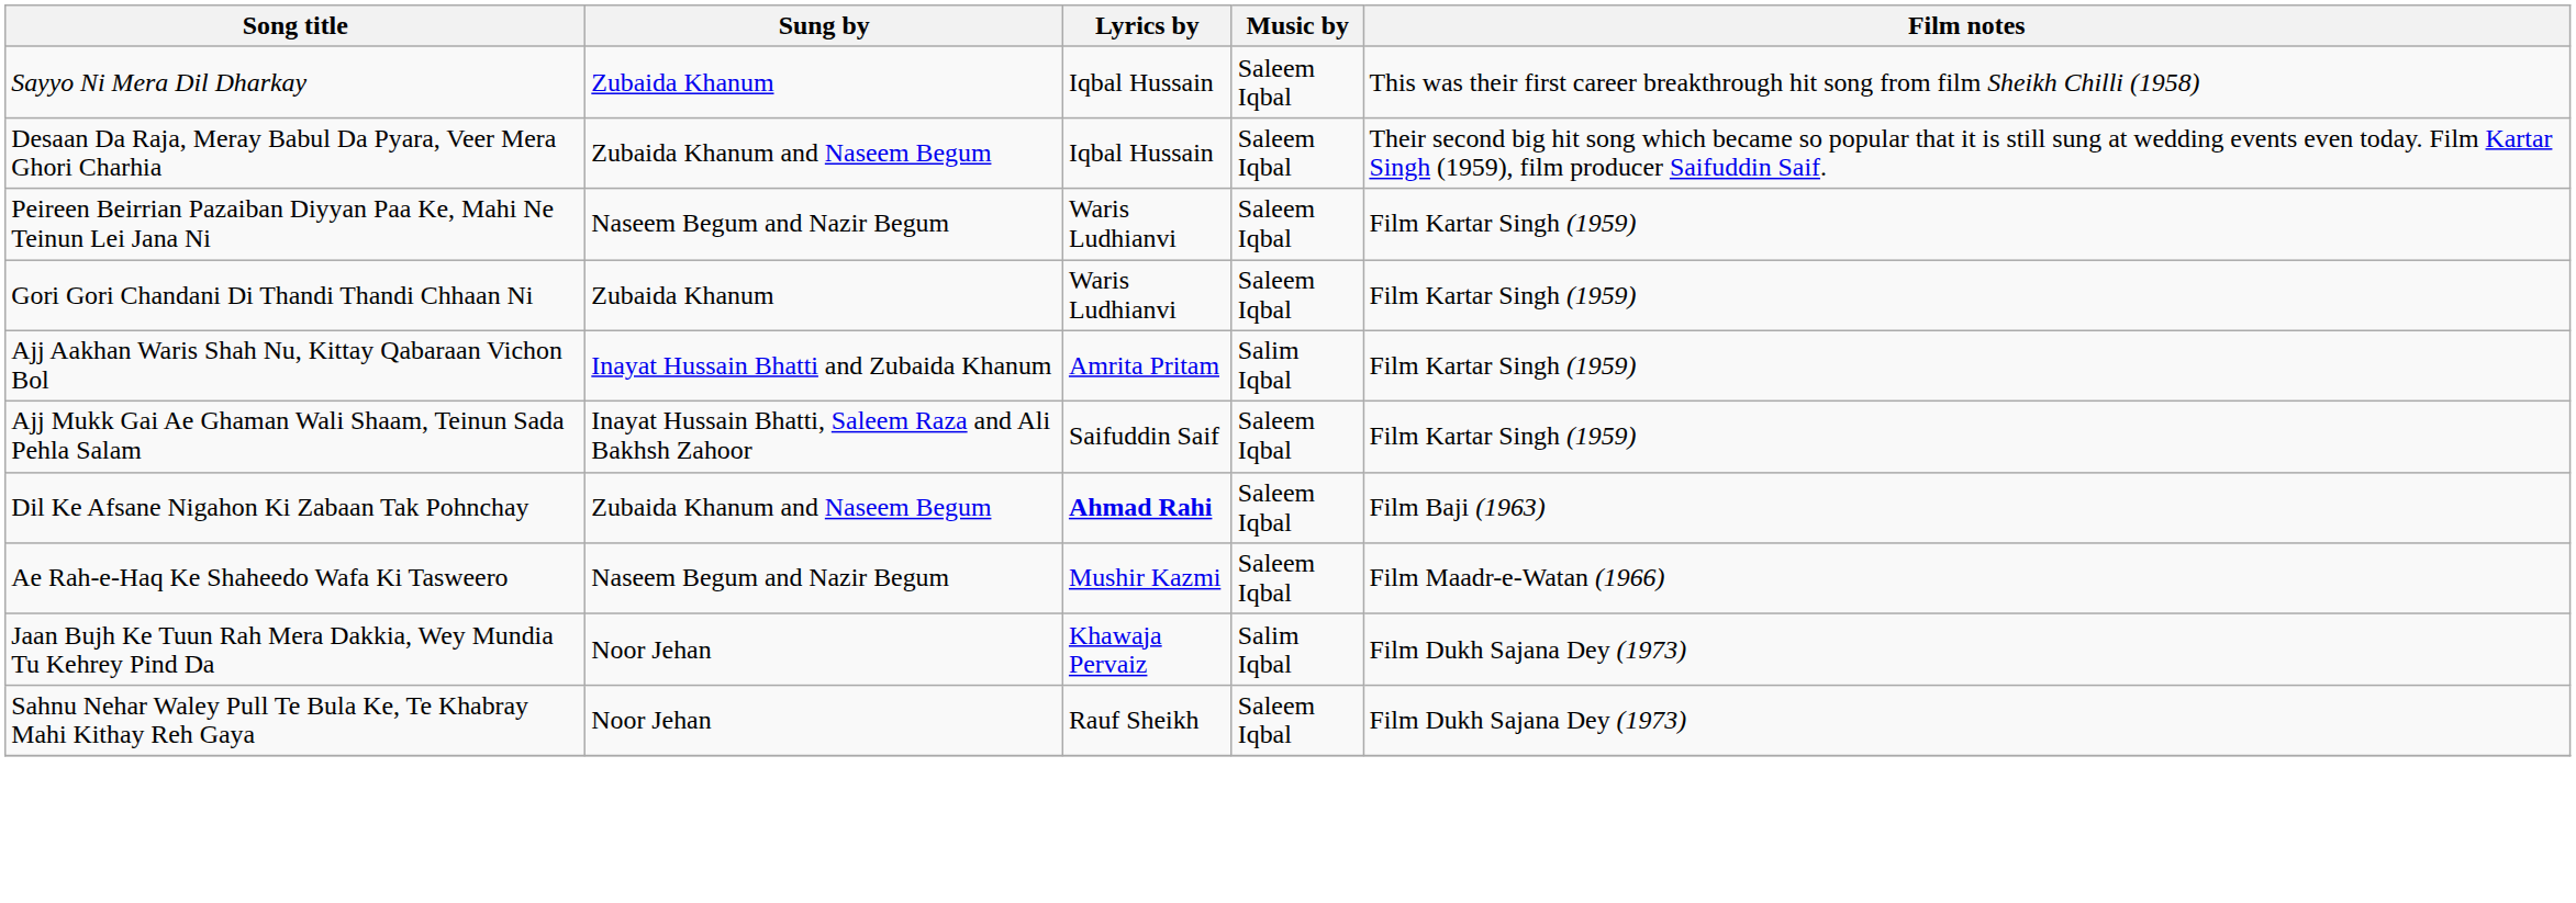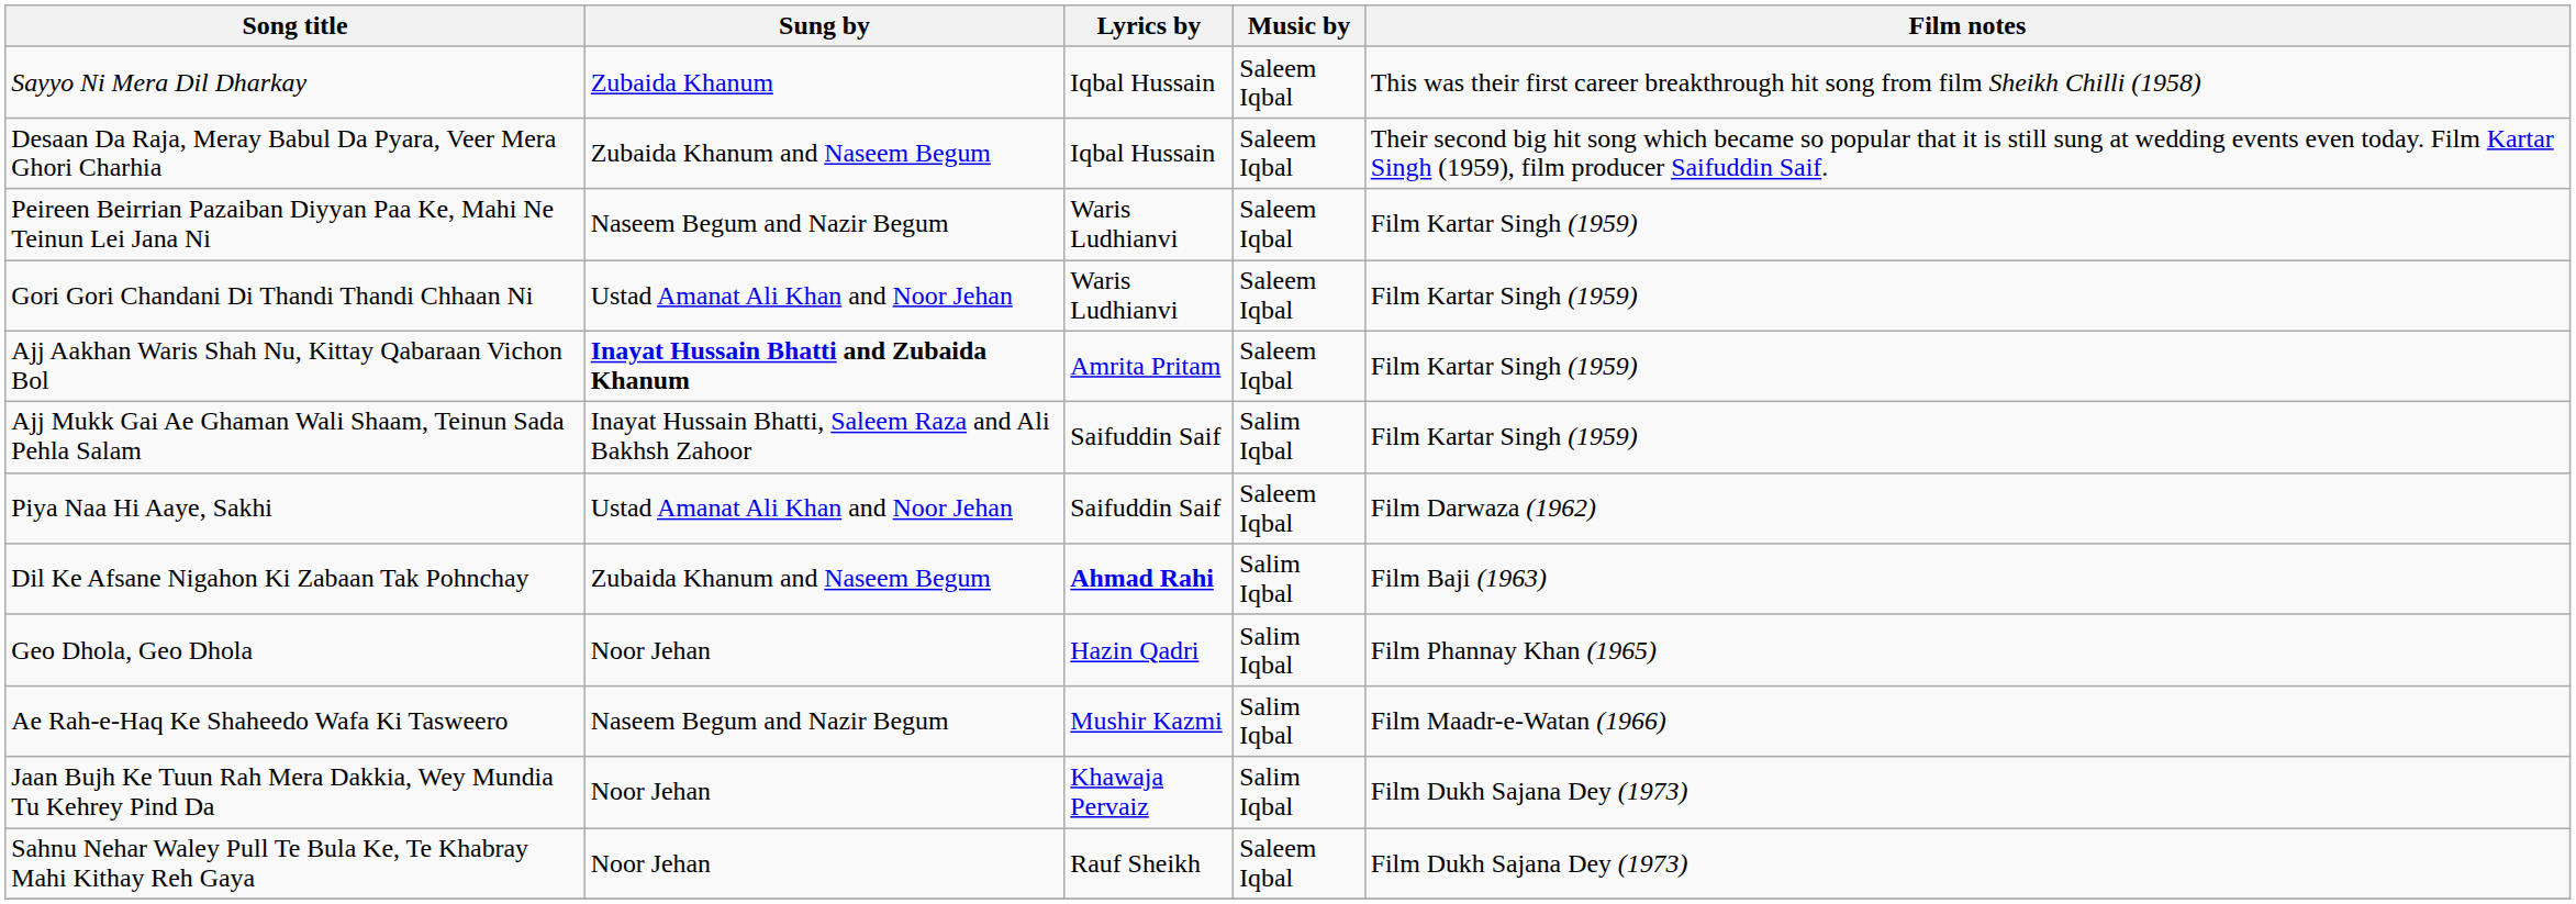 <table class = "wikitable">
 <tr>
 <th>Song title</th>
 <th>Sung by</th>
 <th>Lyrics by</th>
 <th>Music by</th>
 <th>Film notes</th>
 </tr>
 <tr>
 <td><em>Sayyo Ni Mera Dil Dharkay</em></td>
 <td><a href='#'>Zubaida Khanum</a></td>
 <td>Iqbal Hussain</td>
 <td>Saleem Iqbal</td>
 <td>This was their first career breakthrough hit song from film <em>Sheikh Chilli (1958)</td>
 </tr>
 <tr>
 <td></em>Desaan Da Raja, Meray Babul Da Pyara, Veer Mera Ghori Charhia<em></td>
 <td>Zubaida Khanum and <a href='#'>Naseem Begum</a></td>
 <td>Iqbal Hussain</td>
 <td>Saleem Iqbal</td>
 <td>Their second big hit song which became so popular that it is still sung at wedding events even today. Film <a href='#'>Kartar Singh</a> (1959), film producer <a href='#'>Saifuddin Saif</a>.</td>
 </tr>
 <tr>
 <td></em>Peireen Beirrian Pazaiban Diyyan Paa Ke, Mahi Ne Teinun Lei Jana Ni<em></td>
 <td>Naseem Begum and Nazir Begum</td>
 <td>Waris Ludhianvi</td>
 <td>Saleem Iqbal</td>
 <td>Film </em>Kartar Singh<em> (1959)</td>
 </tr>
 <tr>
 <td></em>Gori Gori Chandani Di Thandi Thandi Chhaan Ni<em></td>
-<td>Zubaida Khanum</td>
+<td>Ustad <a href='#'>Amanat Ali Khan</a> and <a href='#'>Noor Jehan</a></td>
 <td>Waris Ludhianvi</td>
 <td>Saleem Iqbal</td>
 <td>Film </em>Kartar Singh<em> (1959)</td>
 </tr>
 <tr>
 <td></em>Ajj Aakhan Waris Shah Nu, Kittay Qabaraan Vichon Bol<em></td>
-<td><a href='#'>Inayat Hussain Bhatti</a> and Zubaida Khanum</td>
+<td><strong><a href='#'>Inayat Hussain Bhatti</a> and Zubaida Khanum</strong></td>
 <td><a href='#'>Amrita Pritam</a></td>
-<td>Salim Iqbal</td>
+<td>Saleem Iqbal</td>
 <td>Film </em>Kartar Singh<em> (1959)</td>
 </tr>
 <tr>
 <td></em>Ajj Mukk Gai Ae Ghaman Wali Shaam, Teinun Sada Pehla Salam<em></td>
 <td>Inayat Hussain Bhatti, <a href='#'>Saleem Raza</a> and Ali Bakhsh Zahoor</td>
 <td>Saifuddin Saif</td>
+<td>Salim Iqbal</td>
+<td>Film </em>Kartar Singh<em> (1959)</td>
+</tr>
+<tr>
+<td></em>Piya Naa Hi Aaye, Sakhi<em></td>
+<td>Ustad <a href='#'>Amanat Ali Khan</a> and <a href='#'>Noor Jehan</a></td>
+<td>Saifuddin Saif</td>
 <td>Saleem Iqbal</td>
-<td>Film </em>Kartar Singh<em> (1959)</td>
+<td>Film </em>Darwaza<em> (1962)</td>
 </tr>
 <tr>
 <td></em>Dil Ke Afsane Nigahon Ki Zabaan Tak Pohnchay<em></td>
 <td>Zubaida Khanum and <a href='#'>Naseem Begum</a></td>
 <td><strong><a href='#'>Ahmad Rahi</a></strong></td>
-<td>Saleem Iqbal</td>
+<td>Salim Iqbal</td>
 <td>Film </em>Baji<em> (1963)</td>
+</tr>
+<tr>
+<td></em>Geo Dhola, Geo Dhola<em></td>
+<td>Noor Jehan</td>
+<td><a href='#'>Hazin Qadri</a></td>
+<td>Salim Iqbal</td>
+<td>Film </em>Phannay Khan<em> (1965)</td>
 </tr>
 <tr>
 <td></em>Ae Rah-e-Haq Ke Shaheedo Wafa Ki Tasweero<em></td>
 <td>Naseem Begum and Nazir Begum</td>
 <td><a href='#'>Mushir Kazmi</a></td>
-<td>Saleem Iqbal</td>
+<td>Salim Iqbal</td>
 <td>Film </em>Maadr-e-Watan<em> (1966)</td>
 </tr>
 <tr>
 <td></em>Jaan Bujh Ke Tuun Rah Mera Dakkia, Wey Mundia Tu Kehrey Pind Da<em></td>
 <td>Noor Jehan</td>
 <td><a href='#'>Khawaja Pervaiz</a></td>
 <td>Salim Iqbal</td>
 <td>Film </em>Dukh Sajana Dey<em> (1973)</td>
 </tr>
 <tr>
 <td></em>Sahnu Nehar Waley Pull Te Bula Ke, Te Khabray Mahi Kithay Reh Gaya<em></td>
 <td>Noor Jehan</td>
 <td>Rauf Sheikh</td>
 <td>Saleem Iqbal</td>
 <td>Film </em>Dukh Sajana Dey<em> (1973)</td>
 </tr>
 <tr>
 </tr>
 </table>
